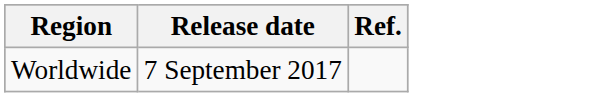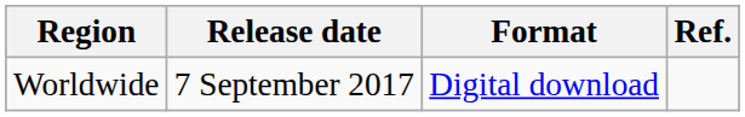 <table class="wikitable">
 <tr>
 <th>Region</th>
 <th>Release date</th>
+<th>Format</th>
 <th>Ref.</th>
 </tr>
 <tr>
 <td>Worldwide</td>
 <td>7 September 2017</td>
+<td><a href='#'>Digital download</a></td>
 <td></td>
 </tr>
 </table>
